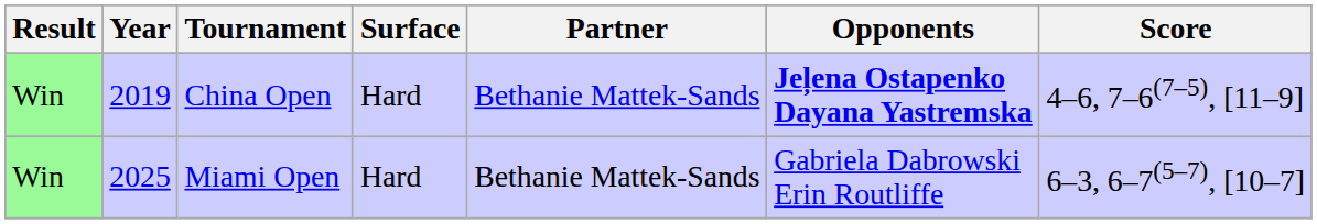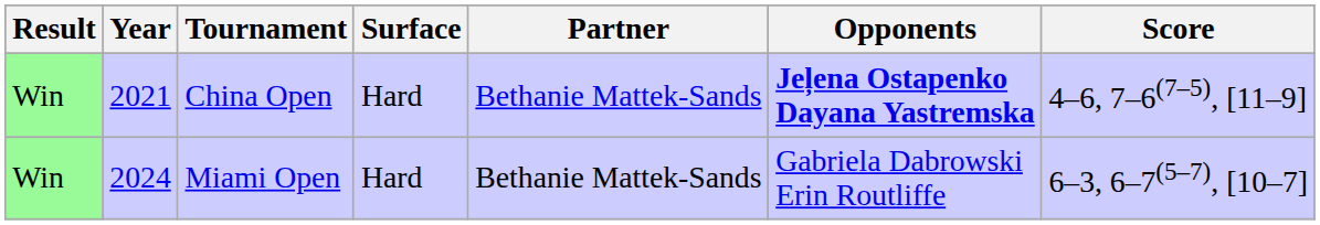 <table class="sortable wikitable">
 <tr>
 <th>Result</th>
 <th>Year</th>
 <th>Tournament</th>
 <th>Surface</th>
 <th>Partner</th>
 <th>Opponents</th>
 <th>Score</th>
 </tr>
 <tr style="background:#CCCCFF">
 <td style="background:#98FB98">Win</td>
-<td><a href='#'>2019</a></td>
+<td><a href='#'>2021</a></td>
 <td><a href='#'>China Open</a></td>
 <td>Hard</td>
 <td> <a href='#'>Bethanie Mattek-Sands</a></td>
 <td><strong> <a href='#'>Jeļena Ostapenko</a> <br>  <a href='#'>Dayana Yastremska</a></strong></td>
 <td>4–6, 7–6<sup>(7–5)</sup>, [11–9]</td>
 </tr>
 <tr style="background:#CCCCFF">
 <td style="background:#98FB98">Win</td>
-<td><a href='#'>2025</a></td>
+<td><a href='#'>2024</a></td>
 <td><a href='#'>Miami Open</a></td>
 <td>Hard</td>
 <td> Bethanie Mattek-Sands</td>
 <td> <a href='#'>Gabriela Dabrowski</a> <br>  <a href='#'>Erin Routliffe</a></td>
 <td>6–3, 6–7<sup>(5–7)</sup>, [10–7]</td>
 </tr>
 </table>
